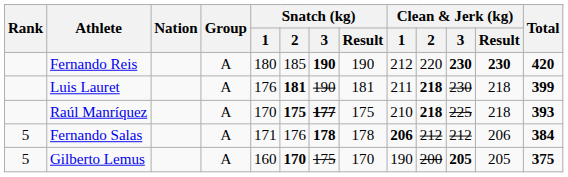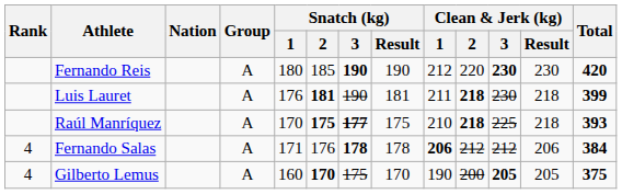 <table class="wikitable sortable" style="text-align:center;">
 <tr>
 <th rowspan=2>Rank</th>
 <th rowspan=2>Athlete</th>
 <th rowspan=2>Nation</th>
 <th rowspan=2>Group</th>
 <th colspan=4>Snatch (kg)</th>
 <th colspan=4>Clean & Jerk (kg)</th>
 <th rowspan=2>Total</th>
 </tr>
 <tr>
 <th>1</th>
 <th>2</th>
 <th>3</th>
 <th>Result</th>
 <th>1</th>
 <th>2</th>
 <th>3</th>
 <th>Result</th>
 </tr>
 <tr>
 <td></td>
 <td align=left><a href='#'>Fernando Reis</a></td>
 <td align=left></td>
 <td>A</td>
 <td>180</td>
 <td>185</td>
 <td><strong>190</strong></td>
 <td>190</td>
 <td>212</td>
 <td>220</td>
 <td><strong>230</strong></td>
-<td><strong>230</strong></td>
+<td>230</td>
 <td><strong>420</strong></td>
 </tr>
 <tr>
 <td></td>
 <td align=left><a href='#'>Luis Lauret</a></td>
 <td align=left></td>
 <td>A</td>
 <td>176</td>
 <td><strong>181</strong></td>
 <td><s>190</s></td>
 <td>181</td>
 <td>211</td>
 <td><strong>218</strong></td>
 <td><s>230</s></td>
 <td>218</td>
 <td><strong>399</strong></td>
 </tr>
 <tr>
 <td></td>
 <td align=left><a href='#'>Raúl Manríquez</a></td>
 <td align=left></td>
 <td>A</td>
 <td>170</td>
 <td><strong>175</strong></td>
 <td><strong><s>177</s></strong></td>
 <td>175</td>
 <td>210</td>
 <td><strong>218</strong></td>
 <td><s>225</s></td>
 <td>218</td>
 <td><strong>393</strong></td>
 </tr>
 <tr>
-<td>5</td>
+<td>4</td>
 <td align=left><a href='#'>Fernando Salas</a></td>
 <td align=left></td>
 <td>A</td>
 <td>171</td>
 <td>176</td>
 <td><strong>178</strong></td>
 <td>178</td>
 <td><strong>206</strong></td>
 <td><s>212</s></td>
 <td><s>212</s></td>
 <td>206</td>
 <td><strong>384</strong></td>
 </tr>
 <tr>
-<td>5</td>
+<td>4</td>
 <td align=left><a href='#'>Gilberto Lemus</a></td>
 <td align=left></td>
 <td>A</td>
 <td>160</td>
 <td><strong>170</strong></td>
 <td><s>175</s></td>
 <td>170</td>
 <td>190</td>
 <td><s>200</s></td>
 <td><strong>205</strong></td>
 <td>205</td>
 <td><strong>375</strong></td>
 </tr>
 </table>
